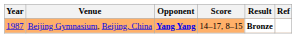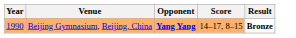 <table class="sortable wikitable" style="font-size: 90%;">
 <tr>
 <th>Year</th>
 <th>Venue</th>
 <th>Opponent</th>
 <th>Score</th>
 <th>Result</th>
-<th>Ref</th>
 </tr>
 <tr style="background:#FFB069">
-<td align="center"><a href='#'>1987</a></td>
+<td align="center"><a href='#'>1990</a></td>
 <td align="left"><a href='#'>Beijing Gymnasium</a>, <a href='#'>Beijing, China</a></td>
 <td align="left"><strong> <a href='#'>Yang Yang</a></strong></td>
 <td align="left">14–17, 8–15</td>
 <td style="text-align:left; background:white"> <strong>Bronze</strong></td>
-<td style="text-align:center; background:white"></td>
 </tr>
 </table>
